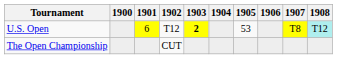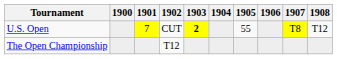 <table class="wikitable" style="font-size:95%;text-align:center;">
 <tr>
 <th>Tournament</th>
 <th>1900</th>
 <th>1901</th>
 <th>1902</th>
 <th>1903</th>
 <th>1904</th>
 <th>1905</th>
 <th>1906</th>
 <th>1907</th>
 <th>1908</th>
 </tr>
 <tr>
 <td align=left><a href='#'>U.S. Open</a></td>
 <td style="background:#eeeeee;"></td>
-<td style="background:yellow;">6</td>
-<td>T12</td>
+<td style="background:yellow;">7</td>
+<td>CUT</td>
 <td style="background:yellow;"><strong>2</strong></td>
 <td style="background:#eeeeee;"></td>
-<td>53</td>
+<td>55</td>
 <td style="background:#eeeeee;"></td>
 <td style="background:yellow;">T8</td>
-<td style="background: paleturquoise;">T12</td>
+<td>T12</td>
 </tr>
 <tr>
 <td align=left><a href='#'>The Open Championship</a></td>
 <td style="background:#eeeeee;"></td>
 <td style="background:#eeeeee;"></td>
-<td>CUT</td>
+<td>T12</td>
 <td style="background:#eeeeee;"></td>
 <td style="background:#eeeeee;"></td>
 <td style="background:#eeeeee;"></td>
 <td style="background:#eeeeee;"></td>
 <td style="background:#eeeeee;"></td>
 <td style="background:#eeeeee;"></td>
 </tr>
 </table>
